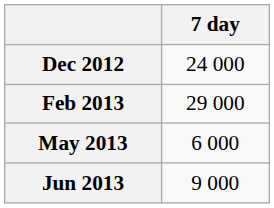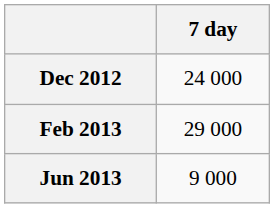 <table class="wikitable sortable" style="text-align:center; width:200px; height:150px;">
 <tr>
 <th></th>
 <th>7 day</th>
 </tr>
 <tr>
 <th scope="row">Dec 2012</th>
 <td>24 000</td>
 </tr>
 <tr>
 <th scope="row">Feb 2013</th>
 <td>29 000</td>
 </tr>
 <tr>
-<th scope="row">May 2013</th>
-<td>6 000</td>
-</tr>
-<tr>
 <th scope="row">Jun 2013</th>
 <td>9 000</td>
 </tr>
 </table>
